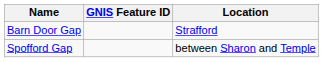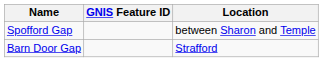 <table class="wikitable sortable">
 <tr>
 <th>Name</th>
 <th><a href='#'>GNIS</a> Feature ID</th>
 <th>Location</th>
 </tr>
 <tr>
+<td><a href='#'>Spofford Gap</a></td>
+<td></td>
+<td>between <a href='#'>Sharon</a> and <a href='#'>Temple</a></td>
+</tr>
+<tr>
 <td><a href='#'>Barn Door Gap</a></td>
 <td></td>
 <td><a href='#'>Strafford</a></td>
 </tr>
-<tr>
-<td><a href='#'>Spofford Gap</a></td>
-<td></td>
-<td>between <a href='#'>Sharon</a> and <a href='#'>Temple</a></td>
-</tr>
 </table>
